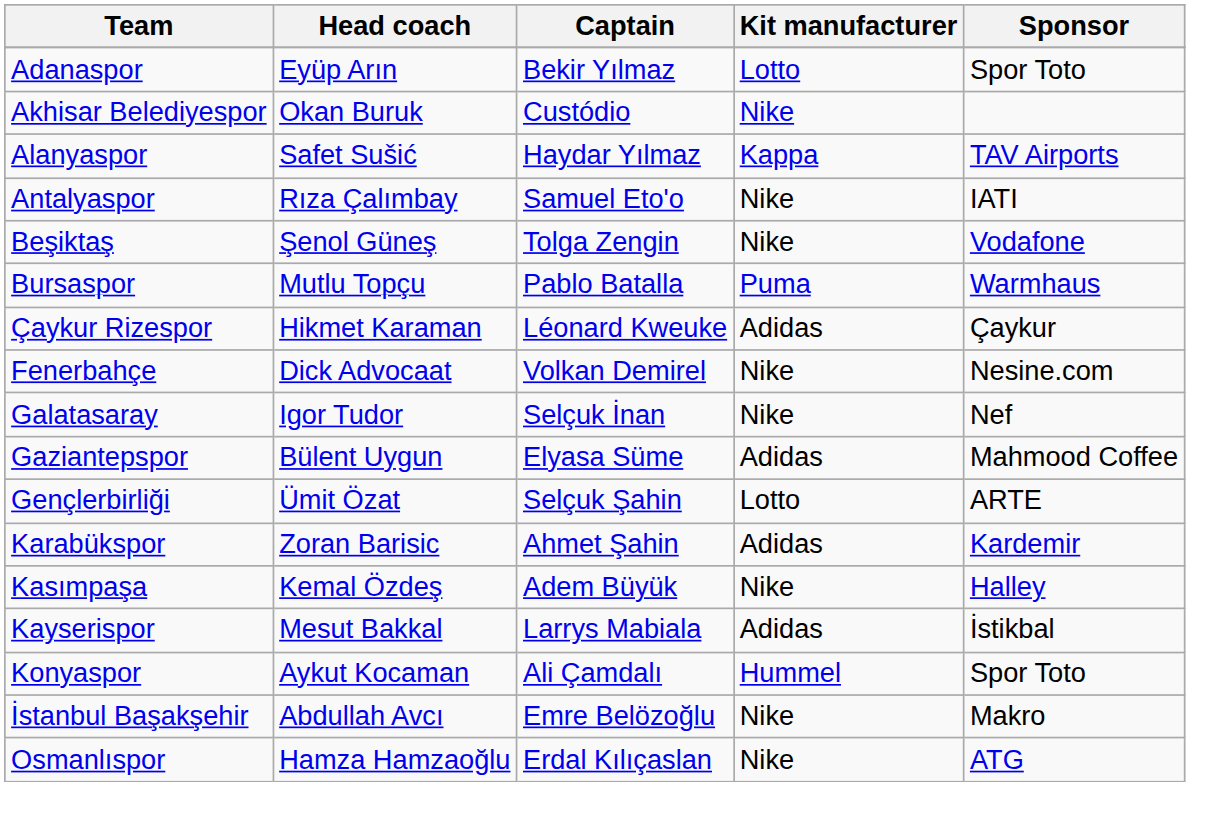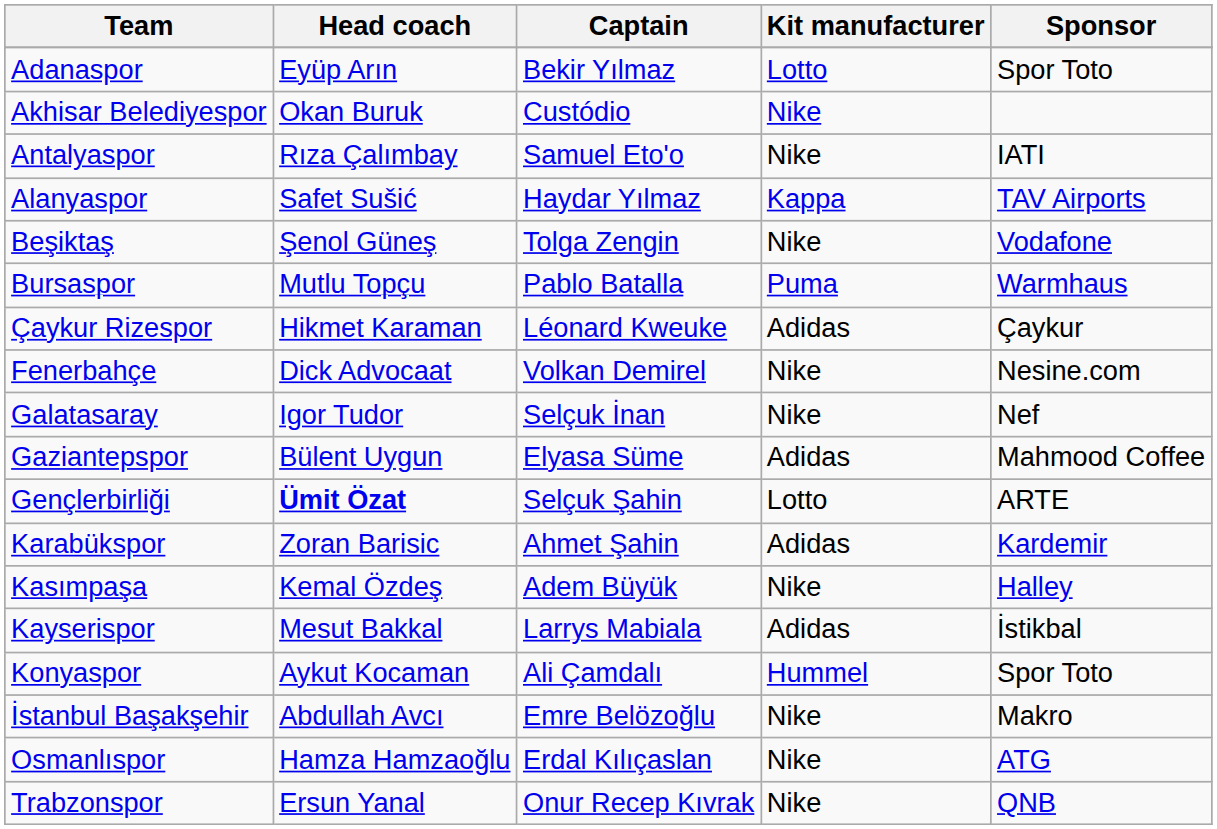 <table class="wikitable sortable" style="text-align: left;">
 <tr>
 <th>Team</th>
 <th>Head coach</th>
 <th>Captain</th>
 <th>Kit manufacturer</th>
 <th>Sponsor</th>
 </tr>
 <tr>
 </tr>
 <tr>
 <td><a href='#'>Adanaspor</a></td>
 <td> <a href='#'>Eyüp Arın</a></td>
 <td> <a href='#'>Bekir Yılmaz</a></td>
 <td><a href='#'>Lotto</a></td>
 <td>Spor Toto</td>
 </tr>
 <tr>
 <td><a href='#'>Akhisar Belediyespor</a></td>
 <td> <a href='#'>Okan Buruk</a></td>
 <td> <a href='#'>Custódio</a></td>
 <td><a href='#'>Nike</a></td>
 <td></td>
 </tr>
 <tr>
+<td><a href='#'>Antalyaspor</a></td>
+<td> <a href='#'>Rıza Çalımbay</a></td>
+<td> <a href='#'>Samuel Eto'o</a></td>
+<td>Nike</td>
+<td>IATI</td>
+</tr>
+<tr>
 <td><a href='#'>Alanyaspor</a></td>
 <td> <a href='#'>Safet Sušić</a></td>
 <td> <a href='#'>Haydar Yılmaz</a></td>
 <td><a href='#'>Kappa</a></td>
 <td><a href='#'>TAV Airports</a></td>
-</tr>
-<tr>
-<td><a href='#'>Antalyaspor</a></td>
-<td> <a href='#'>Rıza Çalımbay</a></td>
-<td> <a href='#'>Samuel Eto'o</a></td>
-<td>Nike</td>
-<td>IATI</td>
 </tr>
 <tr>
 <td><a href='#'>Beşiktaş</a></td>
 <td> <a href='#'>Şenol Güneş</a></td>
 <td> <a href='#'>Tolga Zengin</a></td>
 <td>Nike</td>
 <td><a href='#'>Vodafone</a></td>
 </tr>
 <tr>
 <td><a href='#'>Bursaspor</a></td>
 <td> <a href='#'>Mutlu Topçu</a></td>
 <td> <a href='#'>Pablo Batalla</a></td>
 <td><a href='#'>Puma</a></td>
 <td><a href='#'>Warmhaus</a></td>
 </tr>
 <tr>
 <td><a href='#'>Çaykur Rizespor</a></td>
 <td> <a href='#'>Hikmet Karaman</a></td>
 <td> <a href='#'>Léonard Kweuke</a></td>
 <td>Adidas</td>
 <td>Çaykur</td>
 </tr>
 <tr>
 <td><a href='#'>Fenerbahçe</a></td>
 <td> <a href='#'>Dick Advocaat</a></td>
 <td> <a href='#'>Volkan Demirel</a></td>
 <td>Nike</td>
 <td>Nesine.com</td>
 </tr>
 <tr>
 <td><a href='#'>Galatasaray</a></td>
 <td> <a href='#'>Igor Tudor</a></td>
 <td> <a href='#'>Selçuk İnan</a></td>
 <td>Nike</td>
 <td>Nef</td>
 </tr>
 <tr>
 <td><a href='#'>Gaziantepspor</a></td>
 <td> <a href='#'>Bülent Uygun</a></td>
 <td> <a href='#'>Elyasa Süme</a></td>
 <td>Adidas</td>
 <td>Mahmood Coffee</td>
 </tr>
 <tr>
 <td><a href='#'>Gençlerbirliği</a></td>
-<td> <a href='#'>Ümit Özat</a></td>
+<td><strong> <a href='#'>Ümit Özat</a></strong></td>
 <td> <a href='#'>Selçuk Şahin</a></td>
 <td>Lotto</td>
 <td>ARTE</td>
 </tr>
 <tr>
 <td><a href='#'>Karabükspor</a></td>
 <td> <a href='#'>Zoran Barisic</a></td>
 <td> <a href='#'>Ahmet Şahin</a></td>
 <td>Adidas</td>
 <td><a href='#'>Kardemir</a></td>
 </tr>
 <tr>
 <td><a href='#'>Kasımpaşa</a></td>
 <td> <a href='#'>Kemal Özdeş</a></td>
 <td> <a href='#'>Adem Büyük</a></td>
 <td>Nike</td>
 <td><a href='#'>Halley</a></td>
 </tr>
 <tr>
 <td><a href='#'>Kayserispor</a></td>
 <td> <a href='#'>Mesut Bakkal</a></td>
 <td> <a href='#'>Larrys Mabiala</a></td>
 <td>Adidas</td>
 <td>İstikbal</td>
 </tr>
 <tr>
 <td><a href='#'>Konyaspor</a></td>
 <td> <a href='#'>Aykut Kocaman</a></td>
 <td> <a href='#'>Ali Çamdalı</a></td>
 <td><a href='#'>Hummel</a></td>
 <td>Spor Toto</td>
 </tr>
 <tr>
 <td><a href='#'>İstanbul Başakşehir</a></td>
 <td> <a href='#'>Abdullah Avcı</a></td>
 <td> <a href='#'>Emre Belözoğlu</a></td>
 <td>Nike</td>
 <td>Makro</td>
 </tr>
 <tr>
 <td><a href='#'>Osmanlıspor</a></td>
 <td> <a href='#'>Hamza Hamzaoğlu</a></td>
 <td> <a href='#'>Erdal Kılıçaslan</a></td>
 <td>Nike</td>
 <td><a href='#'>ATG</a></td>
 </tr>
+<tr>
+<td><a href='#'>Trabzonspor</a></td>
+<td> <a href='#'>Ersun Yanal</a></td>
+<td> <a href='#'>Onur Recep Kıvrak</a></td>
+<td>Nike</td>
+<td><a href='#'>QNB</a></td>
+</tr>
 </table>
